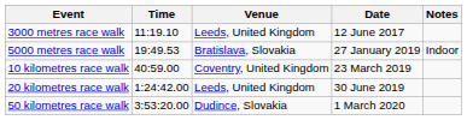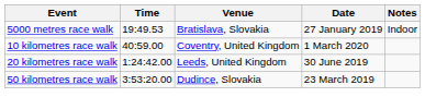 <table class="wikitable">
 <tr>
 <th>Event</th>
 <th>Time</th>
 <th>Venue</th>
 <th>Date</th>
 <th>Notes</th>
-</tr>
-<tr>
-<td><a href='#'>3000 metres race walk</a></td>
-<td>11:19.10</td>
-<td><a href='#'>Leeds</a>, United Kingdom</td>
-<td>12 June 2017</td>
-<td></td>
 </tr>
 <tr>
 <td><a href='#'>5000 metres race walk</a></td>
 <td>19:49.53</td>
 <td><a href='#'>Bratislava</a>, Slovakia</td>
 <td>27 January 2019</td>
 <td>Indoor</td>
 </tr>
 <tr>
 <td><a href='#'>10 kilometres race walk</a></td>
 <td>40:59.00</td>
 <td><a href='#'>Coventry</a>, United Kingdom</td>
-<td>23 March 2019</td>
+<td>1 March 2020</td>
 <td></td>
 </tr>
 <tr>
 <td><a href='#'>20 kilometres race walk</a></td>
 <td>1:24:42.00</td>
 <td><a href='#'>Leeds</a>, United Kingdom</td>
 <td>30 June 2019</td>
 <td></td>
 </tr>
 <tr>
 <td><a href='#'>50 kilometres race walk</a></td>
 <td>3:53:20.00</td>
 <td><a href='#'>Dudince</a>, Slovakia</td>
-<td>1 March 2020</td>
+<td>23 March 2019</td>
 <td></td>
 </tr>
 </table>
